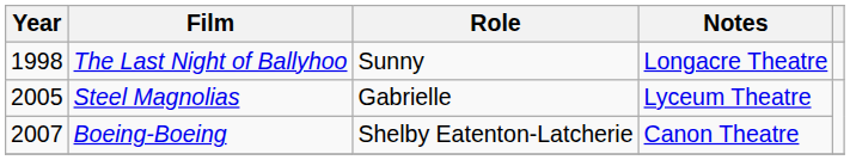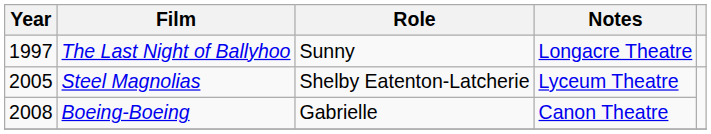 <table class="wikitable">
 <tr>
 <th>Year</th>
 <th>Film</th>
 <th>Role</th>
 <th class="unsortable">Notes</th>
 <th class="unsortable"></th>
 </tr>
 <tr>
-<td>1998</td>
+<td>1997</td>
 <td><em><a href='#'>The Last Night of Ballyhoo</a></em></td>
 <td>Sunny</td>
 <td><a href='#'>Longacre Theatre</a></td>
 <td align=center></td>
 </tr>
 <tr>
 <td>2005</td>
 <td><em><a href='#'>Steel Magnolias</a></em></td>
-<td>Gabrielle</td>
+<td>Shelby Eatenton-Latcherie</td>
 <td><a href='#'>Lyceum Theatre</a></td>
 <td align=center rowspan="2"></td>
 </tr>
 <tr>
-<td>2007</td>
+<td>2008</td>
 <td><em><a href='#'>Boeing-Boeing</a></em></td>
-<td>Shelby Eatenton-Latcherie</td>
+<td>Gabrielle</td>
 <td><a href='#'>Canon Theatre</a></td>
 </tr>
 <tr>
 </tr>
 </table>
